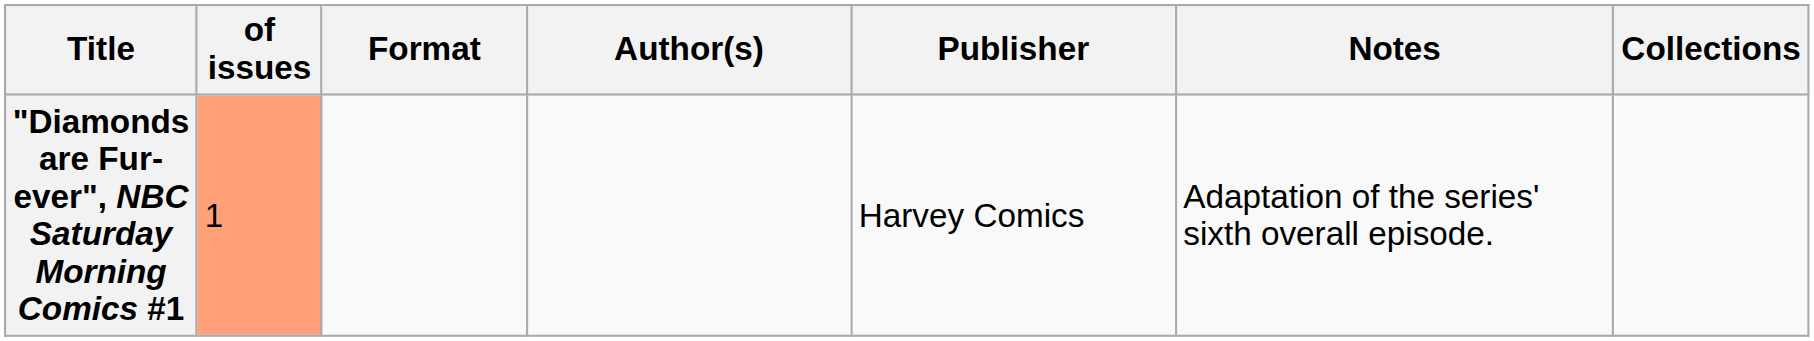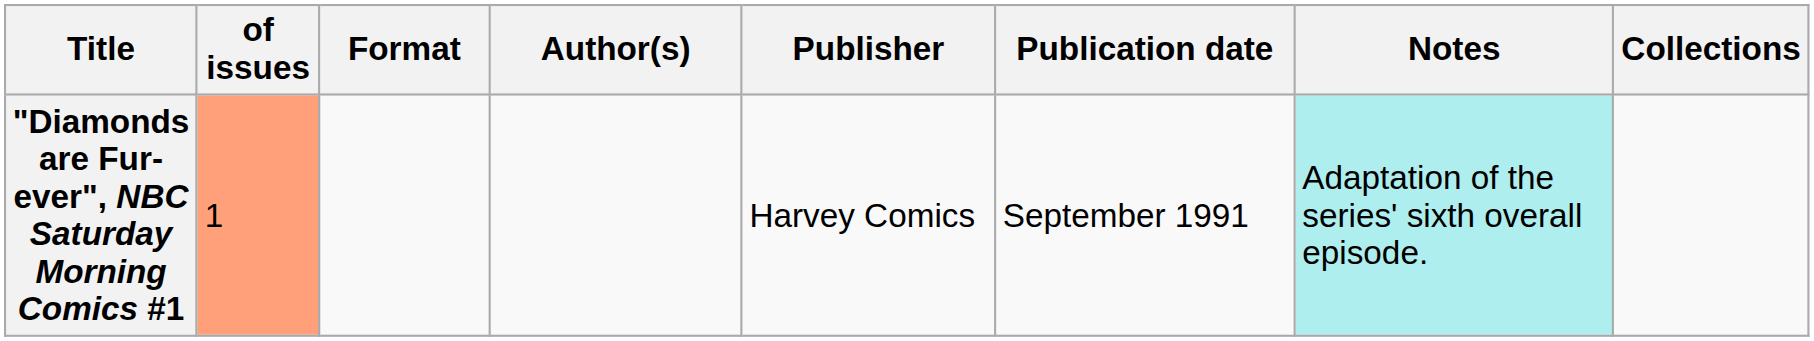 <table class="wikitable">
 <tr>
 <th>Title</th>
 <th style="width:40pt"> of issues</th>
 <th style="width:75pt">Format</th>
 <th style="width:125pt">Author(s)</th>
 <th style="width:125pt">Publisher</th>
+<th style="width:150pt">Publication date</th>
 <th style="width:175pt">Notes</th>
 <th>Collections</th>
 </tr>
 <tr>
 <th>"Diamonds are Fur-ever", <em>NBC Saturday Morning Comics</em> #1</th>
 <td style="background: lightsalmon;">1</td>
 <td></td>
 <td></td>
 <td>Harvey Comics</td>
-<td>Adaptation of the series' sixth overall episode.</td>
+<td>September 1991</td>
+<td style="background: paleturquoise;">Adaptation of the series' sixth overall episode.</td>
 <td></td>
 </tr>
 </table>
